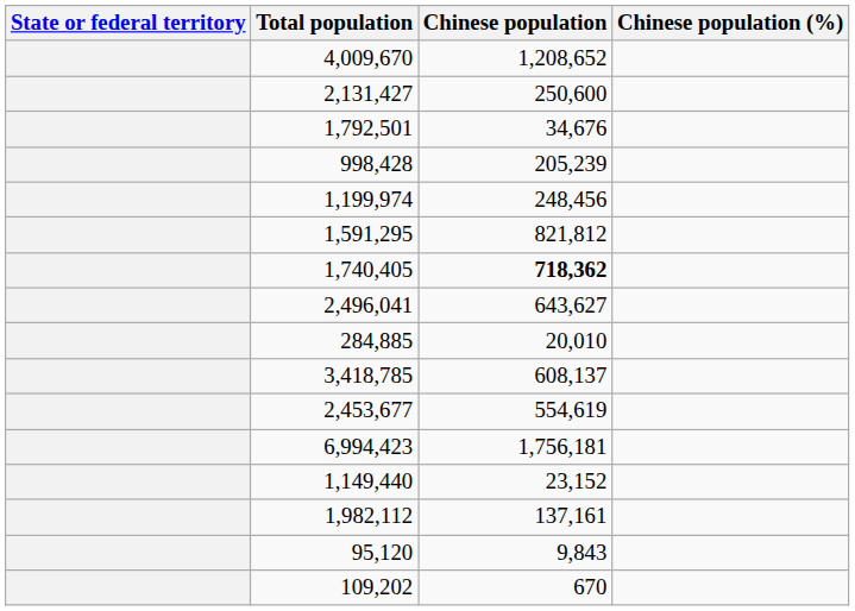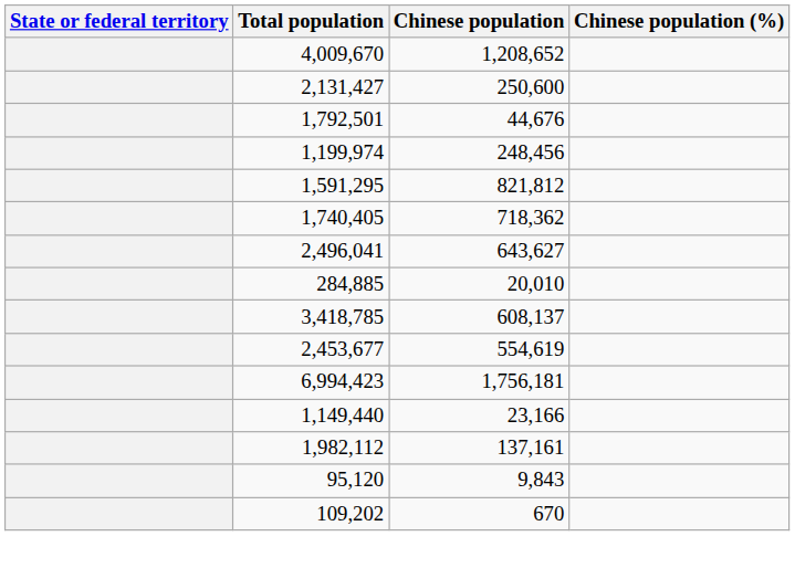 <table class="wikitable sortable mw-collapsible" style="text-align: right;">
 <tr>
 <th><a href='#'>State or federal territory</a></th>
 <th>Total population</th>
 <th>Chinese population</th>
 <th>Chinese population (%)</th>
 </tr>
 <tr>
 <th style="text-align:left;"></th>
 <td align="right">4,009,670</td>
 <td align="right">1,208,652</td>
 <td></td>
 </tr>
 <tr>
 <th style="text-align:left;"></th>
 <td align="right">2,131,427</td>
 <td align="right">250,600</td>
 <td></td>
 </tr>
 <tr>
 <th style="text-align:left;"></th>
 <td align="right">1,792,501</td>
-<td align="right">34,676</td>
-<td></td>
-</tr>
-<tr>
-<th style="text-align:left;"></th>
-<td align="right">998,428</td>
-<td align="right">205,239</td>
+<td align="right">44,676</td>
 <td></td>
 </tr>
 <tr>
 <th style="text-align:left;"></th>
 <td align="right">1,199,974</td>
 <td align="right">248,456</td>
 <td></td>
 </tr>
 <tr>
 <th style="text-align:left;"></th>
 <td align="right">1,591,295</td>
 <td align="right">821,812</td>
 <td></td>
 </tr>
 <tr>
 <th style="text-align:left;"></th>
 <td align="right">1,740,405</td>
-<td align="right"><strong>718,362</strong></td>
+<td align="right">718,362</td>
 <td></td>
 </tr>
 <tr>
 <th style="text-align:left;"></th>
 <td align="right">2,496,041</td>
 <td align="right">643,627</td>
 <td></td>
 </tr>
 <tr>
 <th style="text-align:left;"></th>
 <td align="right">284,885</td>
 <td align="right">20,010</td>
 <td></td>
 </tr>
 <tr>
 <th style="text-align:left;"></th>
 <td align="right">3,418,785</td>
 <td align="right">608,137</td>
 <td></td>
 </tr>
 <tr>
 <th style="text-align:left;"></th>
 <td align="right">2,453,677</td>
 <td align="right">554,619</td>
 <td></td>
 </tr>
 <tr>
 <th style="text-align:left;"></th>
 <td align="right">6,994,423</td>
 <td align="right">1,756,181</td>
 <td></td>
 </tr>
 <tr>
 <th style="text-align:left;"></th>
 <td align="right">1,149,440</td>
-<td align="right">23,152</td>
+<td align="right">23,166</td>
 <td></td>
 </tr>
 <tr>
 <th style="text-align:left;"></th>
 <td align="right">1,982,112</td>
 <td align="right">137,161</td>
 <td></td>
 </tr>
 <tr>
 <th style="text-align:left;"></th>
 <td align="right">95,120</td>
 <td align="right">9,843</td>
 <td></td>
 </tr>
 <tr>
 <th style="text-align:left;"></th>
 <td align="right">109,202</td>
 <td align="right">670</td>
 <td></td>
 </tr>
 </table>
